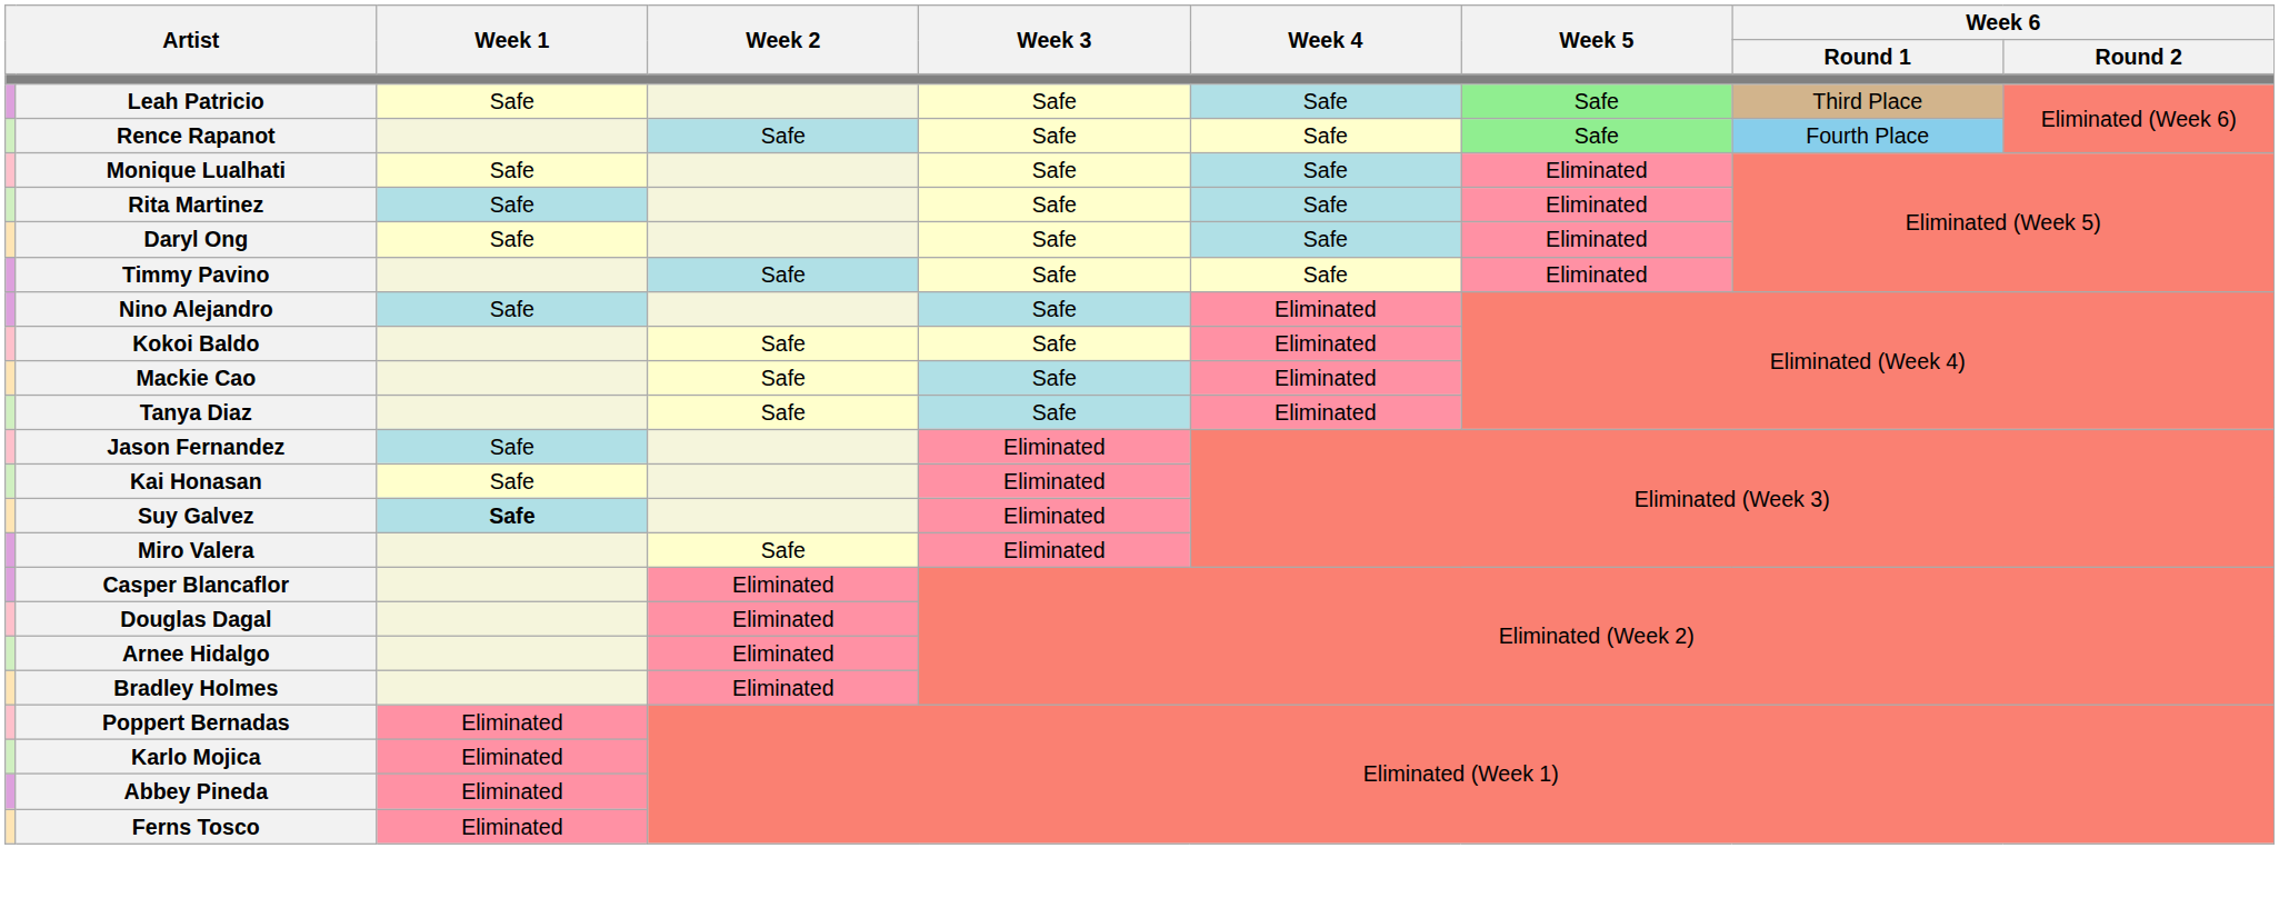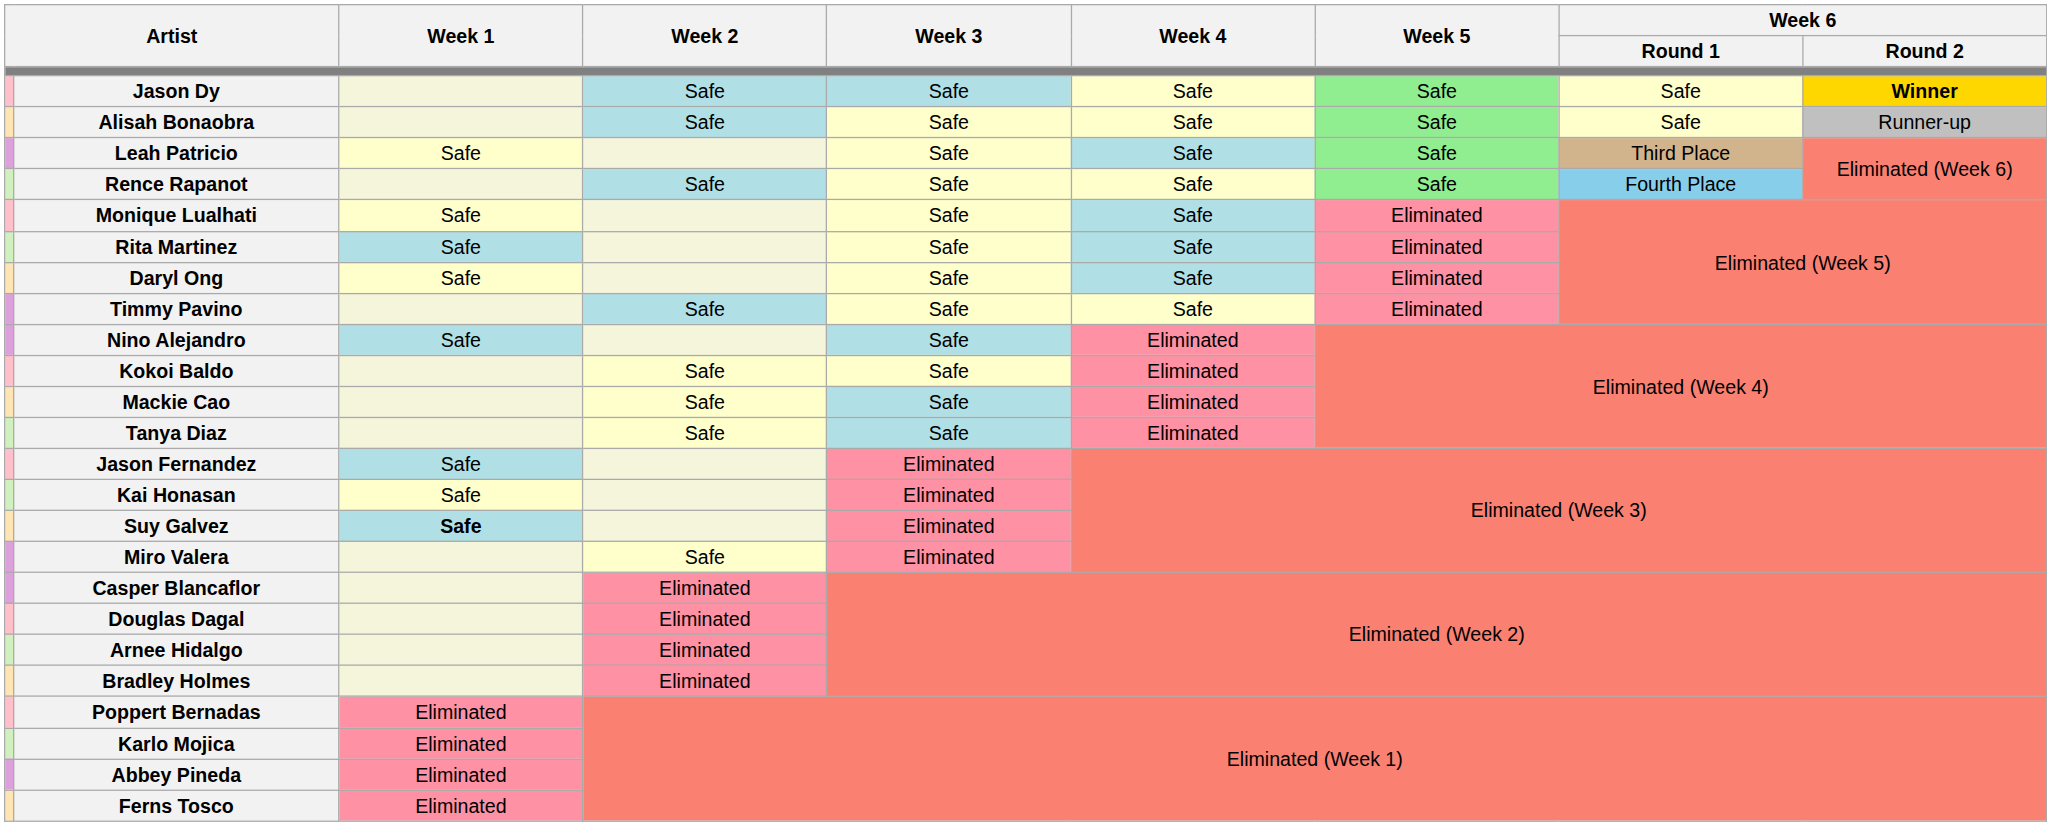 <table class="wikitable" style="text-align:center; font-size:95%; width:100%;">
 <tr>
 <th colspan="2" rowspan="2">Artist</th>
 <th rowspan="2" style="width:12%;">Week 1</th>
 <th rowspan="2" style="width:12%;">Week 2</th>
 <th rowspan="2" style="width:12%;">Week 3</th>
 <th rowspan="2" style="width:12%;">Week 4</th>
 <th rowspan="2" style="width:12%;">Week 5</th>
 <th colspan="2">Week 6</th>
 </tr>
 <tr>
 <th style="width:12%;">Round 1</th>
 <th style="width:12%;">Round 2</th>
 </tr>
 <tr>
 <th colspan="9" style="background:grey;"></th>
+</tr>
+<tr>
+<th style="background:pink;"></th>
+<th>Jason Dy</th>
+<td style="background:#F5F5DC;"></td>
+<td style="background:#B0E0E6;">Safe</td>
+<td style="background:#B0E0E6;">Safe</td>
+<td style="background:#FFFFCC;">Safe</td>
+<td style="background:lightgreen;">Safe</td>
+<td style="background:#FFFFCC;">Safe</td>
+<td style="background:gold;"><strong>Winner</strong></td>
+</tr>
+<tr>
+<th style="background:#ffe5b4;"></th>
+<th>Alisah Bonaobra</th>
+<td style="background:#F5F5DC;"></td>
+<td style="background:#B0E0E6;">Safe</td>
+<td style="background:#FFFFCC;">Safe</td>
+<td style="background:#FFFFCC;">Safe</td>
+<td style="background:lightgreen">Safe</td>
+<td style="background:#FFFFCC;">Safe</td>
+<td style="background:silver;">Runner-up</td>
 </tr>
 <tr>
 <th style="background:#dda0dd;"></th>
 <th>Leah Patricio</th>
 <td style="background:#FFFFCC;">Safe</td>
 <td style="background:#F5F5DC;"></td>
 <td style="background:#FFFFCC;">Safe</td>
 <td style="background:#B0E0E6;">Safe</td>
 <td style="background:lightgreen;">Safe</td>
 <td style="background:tan;">Third Place</td>
 <td rowspan="2" style="background:salmon;">Eliminated (Week 6)</td>
 </tr>
 <tr>
 <th style="background:#d0f0c0;"></th>
 <th width="16%">Rence Rapanot</th>
 <td style="background:#F5F5DC;"></td>
 <td style="background:#B0E0E6;">Safe</td>
 <td style="background:#FFFFCC;">Safe</td>
 <td style="background:#FFFFCC;">Safe</td>
 <td style="background:lightgreen;">Safe</td>
 <td style="background:skyblue;">Fourth Place</td>
 </tr>
 <tr>
 <th style="background:pink;"></th>
 <th>Monique Lualhati</th>
 <td style="background:#FFFFCC;">Safe</td>
 <td style="background:#F5F5DC;"></td>
 <td style="background:#FFFFCC;">Safe</td>
 <td style="background:#B0E0E6;">Safe</td>
 <td style="background:#FF91A4;">Eliminated</td>
 <td colspan="2" rowspan="4" style="background:salmon;">Eliminated (Week 5)</td>
 </tr>
 <tr>
 <th style="background:#d0f0c0;"></th>
 <th>Rita Martinez</th>
 <td style="background:#B0E0E6;">Safe</td>
 <td style="background:#F5F5DC;"></td>
 <td style="background:#FFFFCC;">Safe</td>
 <td style="background:#B0E0E6;">Safe</td>
 <td style="background:#FF91A4;">Eliminated</td>
 </tr>
 <tr>
 <th style="background:#ffe5b4;"></th>
 <th>Daryl Ong</th>
 <td style="background:#FFFFCC;">Safe</td>
 <td style="background:#F5F5DC;"></td>
 <td style="background:#FFFFCC;">Safe</td>
 <td style="background:#B0E0E6;">Safe</td>
 <td style="background:#FF91A4;">Eliminated</td>
 </tr>
 <tr>
 <th style="background:#dda0dd;"></th>
 <th>Timmy Pavino</th>
 <td style="background:#F5F5DC;"></td>
 <td style="background:#B0E0E6;">Safe</td>
 <td style="background:#FFFFCC;">Safe</td>
 <td style="background:#FFFFCC;">Safe</td>
 <td style="background:#FF91A4;">Eliminated</td>
 </tr>
 <tr>
 <th style="background:#dda0dd;"></th>
 <th>Nino Alejandro</th>
 <td style="background:#B0E0E6;">Safe</td>
 <td style="background:#F5F5DC;"></td>
 <td style="background:#B0E0E6;">Safe</td>
 <td style="background:#FF91A4;">Eliminated</td>
 <td colspan="3" rowspan="4" style="background:salmon;">Eliminated (Week 4)</td>
 </tr>
 <tr>
 <th style="background:pink;"></th>
 <th>Kokoi Baldo</th>
 <td style="background:#F5F5DC;"></td>
 <td style="background:#FFFFCC;">Safe</td>
 <td style="background:#FFFFCC;">Safe</td>
 <td style="background:#FF91A4;">Eliminated</td>
 </tr>
 <tr>
 <th style="background:#ffe5b4;"></th>
 <th>Mackie Cao</th>
 <td style="background:#F5F5DC;"></td>
 <td style="background:#FFFFCC;">Safe</td>
 <td style="background:#B0E0E6;">Safe</td>
 <td style="background:#FF91A4;">Eliminated</td>
 </tr>
 <tr>
 <th style="background:#d0f0c0;"></th>
 <th>Tanya Diaz</th>
 <td style="background:#F5F5DC;"></td>
 <td style="background:#FFFFCC;">Safe</td>
 <td style="background:#B0E0E6;">Safe</td>
 <td style="background:#FF91A4;">Eliminated</td>
 </tr>
 <tr>
 <th style="background:pink;"></th>
 <th>Jason Fernandez</th>
 <td style="background:#B0E0E6;">Safe</td>
 <td style="background:#F5F5DC;"></td>
 <td style="background:#FF91A4;">Eliminated</td>
 <td colspan="4" rowspan="4" style="background:salmon;">Eliminated (Week 3)</td>
 </tr>
 <tr>
 <th style="background:#d0f0c0;"></th>
 <th>Kai Honasan</th>
 <td style="background:#FFFFCC;">Safe</td>
 <td style="background:#F5F5DC;"></td>
 <td style="background:#FF91A4;">Eliminated</td>
 </tr>
 <tr>
 <th style="background:#ffe5b4;"></th>
 <th>Suy Galvez</th>
 <td style="background:#B0E0E6;"><strong>Safe</strong></td>
 <td style="background:#F5F5DC;"></td>
 <td style="background:#FF91A4;">Eliminated</td>
 </tr>
 <tr>
 <th style="background:#dda0dd;"></th>
 <th>Miro Valera</th>
 <td style="background:#F5F5DC;"></td>
 <td style="background:#FFFFCC;">Safe</td>
 <td style="background:#FF91A4;">Eliminated</td>
 </tr>
 <tr>
 <th style="background:#dda0dd;"></th>
 <th>Casper Blancaflor</th>
 <td style="background:#F5F5DC;"></td>
 <td style="background:#FF91A4;">Eliminated</td>
 <td colspan="5" rowspan="4" style="background:salmon;">Eliminated (Week 2)</td>
 </tr>
 <tr>
 <th style="background:pink;"></th>
 <th>Douglas Dagal</th>
 <td style="background:#F5F5DC;"></td>
 <td style="background:#FF91A4;">Eliminated</td>
 </tr>
 <tr>
 <th style="background:#d0f0c0;"></th>
 <th>Arnee Hidalgo</th>
 <td style="background:#F5F5DC;"></td>
 <td style="background:#FF91A4;">Eliminated</td>
 </tr>
 <tr>
 <th style="background:#ffe5b4;"></th>
 <th>Bradley Holmes</th>
 <td style="background:#F5F5DC;"></td>
 <td style="background:#FF91A4;">Eliminated</td>
 </tr>
 <tr>
 <th style="background:pink;"></th>
 <th>Poppert Bernadas</th>
 <td style="background:#FF91A4;">Eliminated</td>
 <td colspan="6" rowspan="4" style="background:salmon;">Eliminated (Week 1)</td>
 </tr>
 <tr>
 <th style="background:#d0f0c0;"></th>
 <th>Karlo Mojica</th>
 <td style="background:#FF91A4;">Eliminated</td>
 </tr>
 <tr>
 <th style="background:#dda0dd;"></th>
 <th>Abbey Pineda</th>
 <td style="background:#FF91A4;">Eliminated</td>
 </tr>
 <tr>
 <th style="background:#ffe5b4;"></th>
 <th>Ferns Tosco</th>
 <td style="background:#FF91A4;">Eliminated</td>
 </tr>
 </table>
